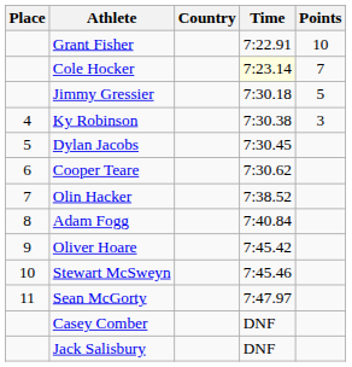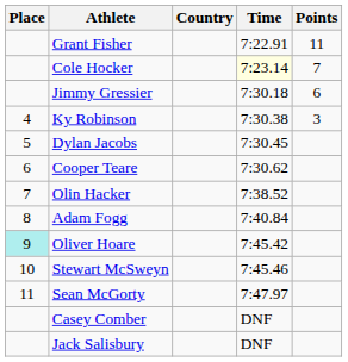 <table class="wikitable">
 <tr>
 <th>Place</th>
 <th>Athlete</th>
 <th>Country</th>
 <th>Time</th>
 <th>Points</th>
 </tr>
 <tr>
 <td align=center></td>
 <td><a href='#'>Grant Fisher</a></td>
 <td></td>
 <td>7:22.91 <strong></strong></td>
-<td align=center>10</td>
+<td align=center>11</td>
 </tr>
 <tr>
 <td align=center></td>
 <td><a href='#'>Cole Hocker</a></td>
 <td></td>
 <td style="background: lightyellow;">7:23.14</td>
 <td align=center>7</td>
 </tr>
 <tr>
 <td align=center></td>
 <td><a href='#'>Jimmy Gressier</a></td>
 <td></td>
 <td>7:30.18</td>
-<td align=center>5</td>
+<td align=center>6</td>
 </tr>
 <tr>
 <td align=center>4</td>
 <td><a href='#'>Ky Robinson</a></td>
 <td></td>
 <td>7:30.38</td>
 <td align=center>3</td>
 </tr>
 <tr>
 <td align=center>5</td>
 <td><a href='#'>Dylan Jacobs</a></td>
 <td></td>
 <td>7:30.45</td>
 <td align=center></td>
 </tr>
 <tr>
 <td align=center>6</td>
 <td><a href='#'>Cooper Teare</a></td>
 <td></td>
 <td>7:30.62</td>
 <td align=center></td>
 </tr>
 <tr>
 <td align=center>7</td>
 <td><a href='#'>Olin Hacker</a></td>
 <td></td>
 <td>7:38.52</td>
 <td align=center></td>
 </tr>
 <tr>
 <td align=center>8</td>
 <td><a href='#'>Adam Fogg</a></td>
 <td></td>
 <td>7:40.84</td>
 <td align=center></td>
 </tr>
 <tr>
-<td align=center>9</td>
+<td align=center style="background: paleturquoise;">9</td>
 <td><a href='#'>Oliver Hoare</a></td>
 <td></td>
 <td>7:45.42</td>
 <td align=center></td>
 </tr>
 <tr>
 <td align=center>10</td>
 <td><a href='#'>Stewart McSweyn</a></td>
 <td></td>
 <td>7:45.46</td>
 <td align=center></td>
 </tr>
 <tr>
 <td align=center>11</td>
 <td><a href='#'>Sean McGorty</a></td>
 <td></td>
 <td>7:47.97</td>
 <td align=center></td>
 </tr>
 <tr>
 <td align=center></td>
 <td><a href='#'>Casey Comber</a></td>
 <td></td>
 <td>DNF</td>
 <td align=center></td>
 </tr>
 <tr>
 <td align=center></td>
 <td><a href='#'>Jack Salisbury</a></td>
 <td></td>
 <td>DNF</td>
 <td align=center></td>
 </tr>
 </table>
